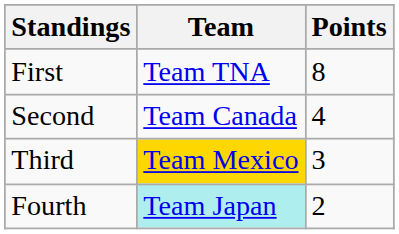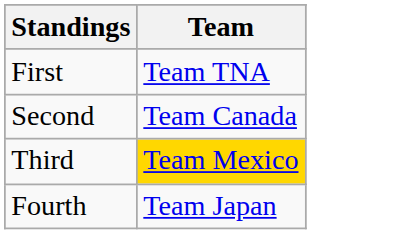 <table class="wikitable sortable">
 <tr>
 <th>Standings</th>
 <th>Team</th>
-<th>Points</th>
 </tr>
 <tr>
 <td>First</td>
 <td> <a href='#'>Team TNA</a></td>
-<td>8</td>
 </tr>
 <tr>
 <td>Second</td>
 <td> <a href='#'>Team Canada</a></td>
-<td>4</td>
 </tr>
 <tr>
 <td>Third</td>
 <td style="background: gold;"> <a href='#'>Team Mexico</a></td>
-<td>3</td>
 </tr>
 <tr>
 <td>Fourth</td>
-<td style="background: paleturquoise;"> <a href='#'>Team Japan</a></td>
-<td>2</td>
+<td> <a href='#'>Team Japan</a></td>
 </tr>
 </table>
